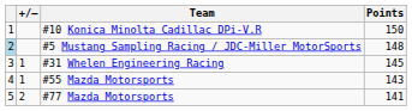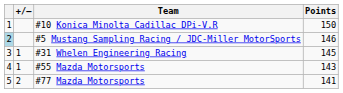 <table class="wikitable" style="font-size: 95%;">
 <tr>
 <th scope="col"></th>
 <th scope="col">+/–</th>
 <th scope="col">Team</th>
 <th scope="col">Points</th>
 </tr>
 <tr>
 <td align=center>1</td>
 <td align="left"></td>
 <td> #10 <a href='#'>Konica Minolta Cadillac DPi-V.R</a></td>
 <td align=right>150</td>
 </tr>
 <tr>
 <td align=center style="background: lightblue;">2</td>
 <td align="left"></td>
 <td> #5 <a href='#'>Mustang Sampling Racing / JDC-Miller MotorSports</a></td>
-<td align=right>148</td>
+<td align=right>146</td>
 </tr>
 <tr>
 <td align=center>3</td>
 <td align="left"> 1</td>
 <td> #31 <a href='#'>Whelen Engineering Racing</a></td>
 <td align=right>145</td>
 </tr>
 <tr>
 <td align=center>4</td>
 <td align="left"> 1</td>
 <td> #55 <a href='#'>Mazda Motorsports</a></td>
 <td align=right>143</td>
 </tr>
 <tr>
 <td align=center>5</td>
 <td align="left"> 2</td>
 <td> #77 <a href='#'>Mazda Motorsports</a></td>
 <td align=right>141</td>
 </tr>
 </table>
